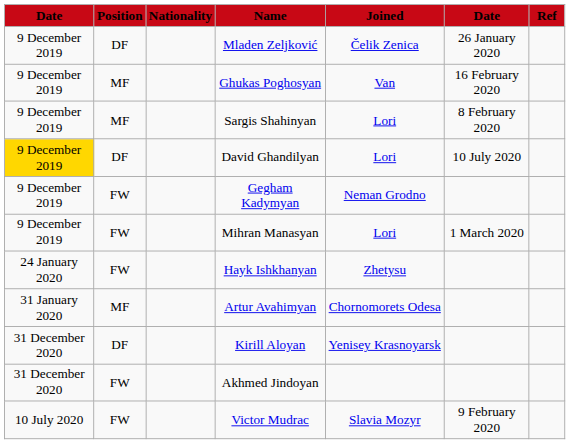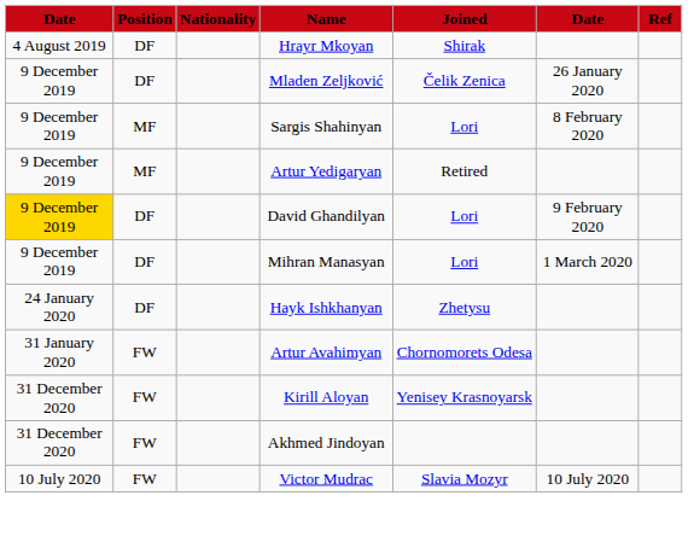 <table class="wikitable"  style="text-align:center; font-size:90%; ">
 <tr>
 <th style="background:#C80815; color:black; width:150px;">Date</th>
 <th style="background:#C80815; color:black; width:50px;">Position</th>
 <th style="background:#C80815; color:black; width:50px;">Nationality</th>
 <th style="background:#C80815; color:black; width:200px;">Name</th>
 <th style="background:#C80815; color:black; width:200px;">Joined</th>
 <th style="background:#C80815; color:black; width:150px;">Date</th>
 <th style="background:#C80815; color:black; width:50px;">Ref</th>
+</tr>
+<tr>
+<td>4 August 2019</td>
+<td>DF</td>
+<td></td>
+<td><a href='#'>Hrayr Mkoyan</a></td>
+<td><a href='#'>Shirak</a></td>
+<td></td>
+<td></td>
 </tr>
 <tr>
 <td>9 December 2019</td>
 <td>DF</td>
 <td></td>
 <td><a href='#'>Mladen Zeljković</a></td>
 <td><a href='#'>Čelik Zenica</a></td>
 <td>26 January 2020</td>
 <td></td>
 </tr>
 <tr>
 <td>9 December 2019</td>
 <td>MF</td>
 <td></td>
-<td><a href='#'>Ghukas Poghosyan</a></td>
-<td><a href='#'>Van</a></td>
-<td>16 February 2020</td>
+<td>Sargis Shahinyan</td>
+<td><a href='#'>Lori</a></td>
+<td>8 February 2020</td>
 <td></td>
 </tr>
 <tr>
 <td>9 December 2019</td>
 <td>MF</td>
 <td></td>
-<td>Sargis Shahinyan</td>
-<td><a href='#'>Lori</a></td>
-<td>8 February 2020</td>
+<td><a href='#'>Artur Yedigaryan</a></td>
+<td>Retired</td>
+<td></td>
 <td></td>
 </tr>
 <tr>
 <td style="background: gold;">9 December 2019</td>
 <td>DF</td>
 <td></td>
 <td>David Ghandilyan</td>
 <td><a href='#'>Lori</a></td>
-<td>10 July 2020</td>
+<td>9 February 2020</td>
 <td></td>
 </tr>
 <tr>
 <td>9 December 2019</td>
-<td>FW</td>
-<td></td>
-<td><a href='#'>Gegham Kadymyan</a></td>
-<td><a href='#'>Neman Grodno</a></td>
-<td></td>
-<td></td>
-</tr>
-<tr>
-<td>9 December 2019</td>
-<td>FW</td>
+<td>DF</td>
 <td></td>
 <td>Mihran Manasyan</td>
 <td><a href='#'>Lori</a></td>
 <td>1 March 2020</td>
 <td></td>
 </tr>
 <tr>
 <td>24 January 2020</td>
-<td>FW</td>
+<td>DF</td>
 <td></td>
 <td><a href='#'>Hayk Ishkhanyan</a></td>
 <td><a href='#'>Zhetysu</a></td>
 <td></td>
 <td></td>
 </tr>
 <tr>
 <td>31 January 2020</td>
-<td>MF</td>
+<td>FW</td>
 <td></td>
 <td><a href='#'>Artur Avahimyan</a></td>
 <td><a href='#'>Chornomorets Odesa</a></td>
 <td></td>
 <td></td>
 </tr>
 <tr>
 <td>31 December 2020</td>
-<td>DF</td>
+<td>FW</td>
 <td></td>
 <td><a href='#'>Kirill Aloyan</a></td>
 <td><a href='#'>Yenisey Krasnoyarsk</a></td>
 <td></td>
 <td></td>
 </tr>
 <tr>
 <td>31 December 2020</td>
 <td>FW</td>
 <td></td>
 <td>Akhmed Jindoyan</td>
 <td></td>
 <td></td>
 <td></td>
 </tr>
 <tr>
 <td>10 July 2020</td>
 <td>FW</td>
 <td></td>
 <td><a href='#'>Victor Mudrac</a></td>
 <td><a href='#'>Slavia Mozyr</a></td>
-<td>9 February 2020</td>
+<td>10 July 2020</td>
 <td></td>
 </tr>
 </table>
